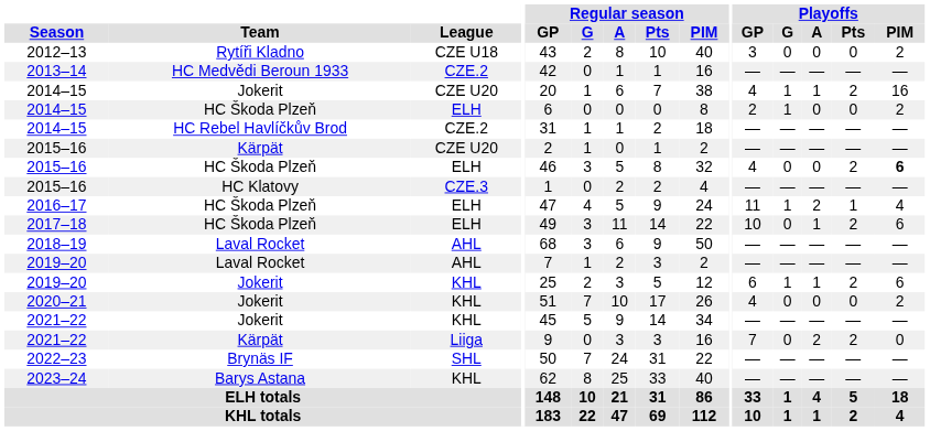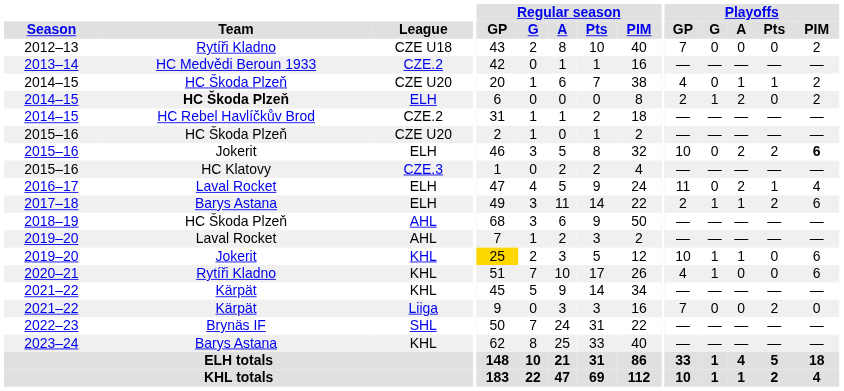 <table border="0" cellpadding="1" cellspacing="0" style="text-align:center; width:60em">
 <tr bgcolor="#e0e0e0">
 <th colspan="3" bgcolor="#ffffff"></th>
 <th rowspan="99" bgcolor="#ffffff"></th>
 <th colspan="5"><a href='#'>Regular season</a></th>
 <th rowspan="99" bgcolor="#ffffff"></th>
 <th colspan="5"><a href='#'>Playoffs</a></th>
 </tr>
 <tr bgcolor="#e0e0e0">
 <th><a href='#'>Season</a></th>
 <th>Team</th>
 <th>League</th>
 <th>GP</th>
 <th><a href='#'>G</a></th>
 <th><a href='#'>A</a></th>
 <th><a href='#'>Pts</a></th>
 <th><a href='#'>PIM</a></th>
 <th>GP</th>
 <th>G</th>
 <th>A</th>
 <th>Pts</th>
 <th>PIM</th>
 </tr>
 <tr>
 <td>2012–13</td>
 <td><a href='#'>Rytíři Kladno</a></td>
 <td>CZE U18</td>
 <td>43</td>
 <td>2</td>
 <td>8</td>
 <td>10</td>
 <td>40</td>
-<td>3</td>
+<td>7</td>
 <td>0</td>
 <td>0</td>
 <td>0</td>
 <td>2</td>
 </tr>
 <tr bgcolor="#f0f0f0">
 <td><a href='#'>2013–14</a></td>
 <td><a href='#'>HC Medvědi Beroun 1933</a></td>
 <td><a href='#'>CZE.2</a></td>
 <td>42</td>
 <td>0</td>
 <td>1</td>
 <td>1</td>
 <td>16</td>
 <td>—</td>
 <td>—</td>
 <td>—</td>
 <td>—</td>
 <td>—</td>
 </tr>
 <tr>
 <td>2014–15</td>
-<td>Jokerit</td>
+<td><a href='#'>HC Škoda Plzeň</a></td>
 <td>CZE U20</td>
 <td>20</td>
 <td>1</td>
 <td>6</td>
 <td>7</td>
 <td>38</td>
 <td>4</td>
+<td>0</td>
 <td>1</td>
 <td>1</td>
 <td>2</td>
-<td>16</td>
 </tr>
 <tr bgcolor="#f0f0f0">
 <td><a href='#'>2014–15</a></td>
-<td>HC Škoda Plzeň</td>
+<td><strong>HC Škoda Plzeň</strong></td>
 <td><a href='#'>ELH</a></td>
 <td>6</td>
 <td>0</td>
 <td>0</td>
 <td>0</td>
 <td>8</td>
 <td>2</td>
 <td>1</td>
-<td>0</td>
+<td>2</td>
 <td>0</td>
 <td>2</td>
 </tr>
 <tr>
 <td><a href='#'>2014–15</a></td>
 <td><a href='#'>HC Rebel Havlíčkův Brod</a></td>
 <td>CZE.2</td>
 <td>31</td>
 <td>1</td>
 <td>1</td>
 <td>2</td>
 <td>18</td>
 <td>—</td>
 <td>—</td>
 <td>—</td>
 <td>—</td>
 <td>—</td>
 </tr>
 <tr bgcolor="#f0f0f0">
 <td>2015–16</td>
-<td><a href='#'>Kärpät</a></td>
+<td>HC Škoda Plzeň</td>
 <td>CZE U20</td>
 <td>2</td>
 <td>1</td>
 <td>0</td>
 <td>1</td>
 <td>2</td>
 <td>—</td>
 <td>—</td>
 <td>—</td>
 <td>—</td>
 <td>—</td>
 </tr>
 <tr>
 <td><a href='#'>2015–16</a></td>
-<td>HC Škoda Plzeň</td>
+<td>Jokerit</td>
 <td>ELH</td>
 <td>46</td>
 <td>3</td>
 <td>5</td>
 <td>8</td>
 <td>32</td>
-<td>4</td>
+<td>10</td>
 <td>0</td>
-<td>0</td>
+<td>2</td>
 <td>2</td>
 <td><strong>6</strong></td>
 </tr>
 <tr bgcolor="#f0f0f0">
 <td 2015–16 Czech 2. Liga season>2015–16</td>
 <td>HC Klatovy</td>
 <td><a href='#'>CZE.3</a></td>
 <td>1</td>
 <td>0</td>
 <td>2</td>
 <td>2</td>
 <td>4</td>
 <td>—</td>
 <td>—</td>
 <td>—</td>
 <td>—</td>
 <td>—</td>
 </tr>
 <tr>
 <td><a href='#'>2016–17</a></td>
-<td>HC Škoda Plzeň</td>
+<td><a href='#'>Laval Rocket</a></td>
 <td>ELH</td>
 <td>47</td>
 <td>4</td>
 <td>5</td>
 <td>9</td>
 <td>24</td>
 <td>11</td>
-<td>1</td>
+<td>0</td>
 <td>2</td>
 <td>1</td>
 <td>4</td>
 </tr>
 <tr bgcolor="#f0f0f0">
 <td><a href='#'>2017–18</a></td>
-<td>HC Škoda Plzeň</td>
+<td><a href='#'>Barys Astana</a></td>
 <td>ELH</td>
 <td>49</td>
 <td>3</td>
 <td>11</td>
 <td>14</td>
 <td>22</td>
-<td>10</td>
-<td>0</td>
+<td>2</td>
+<td>1</td>
 <td>1</td>
 <td>2</td>
 <td>6</td>
 </tr>
 <tr>
 <td><a href='#'>2018–19</a></td>
-<td><a href='#'>Laval Rocket</a></td>
+<td>HC Škoda Plzeň</td>
 <td><a href='#'>AHL</a></td>
 <td>68</td>
 <td>3</td>
 <td>6</td>
 <td>9</td>
 <td>50</td>
 <td>—</td>
 <td>—</td>
 <td>—</td>
 <td>—</td>
 <td>—</td>
 </tr>
 <tr bgcolor="#f0f0f0">
 <td><a href='#'>2019–20</a></td>
 <td>Laval Rocket</td>
 <td>AHL</td>
 <td>7</td>
 <td>1</td>
 <td>2</td>
 <td>3</td>
 <td>2</td>
 <td>—</td>
 <td>—</td>
 <td>—</td>
 <td>—</td>
 <td>—</td>
 </tr>
 <tr>
 <td><a href='#'>2019–20</a></td>
 <td><a href='#'>Jokerit</a></td>
 <td><a href='#'>KHL</a></td>
-<td>25</td>
+<td style="background: gold;">25</td>
 <td>2</td>
 <td>3</td>
 <td>5</td>
 <td>12</td>
-<td>6</td>
+<td>10</td>
 <td>1</td>
 <td>1</td>
-<td>2</td>
+<td>0</td>
 <td>6</td>
 </tr>
 <tr bgcolor="#f0f0f0">
 <td><a href='#'>2020–21</a></td>
-<td>Jokerit</td>
+<td><a href='#'>Rytíři Kladno</a></td>
 <td>KHL</td>
 <td>51</td>
 <td>7</td>
 <td>10</td>
 <td>17</td>
 <td>26</td>
 <td>4</td>
+<td>1</td>
 <td>0</td>
 <td>0</td>
-<td>0</td>
-<td>2</td>
+<td>6</td>
 </tr>
 <tr>
 <td><a href='#'>2021–22</a></td>
-<td>Jokerit</td>
+<td><a href='#'>Kärpät</a></td>
 <td>KHL</td>
 <td>45</td>
 <td>5</td>
 <td>9</td>
 <td>14</td>
 <td>34</td>
 <td>—</td>
 <td>—</td>
 <td>—</td>
 <td>—</td>
 <td>—</td>
 </tr>
 <tr bgcolor="#f0f0f0">
 <td><a href='#'>2021–22</a></td>
 <td><a href='#'>Kärpät</a></td>
 <td><a href='#'>Liiga</a></td>
 <td>9</td>
 <td>0</td>
 <td>3</td>
 <td>3</td>
 <td>16</td>
 <td>7</td>
 <td>0</td>
-<td>2</td>
+<td>0</td>
 <td>2</td>
 <td>0</td>
 </tr>
 <tr>
 <td><a href='#'>2022–23</a></td>
 <td><a href='#'>Brynäs IF</a></td>
 <td><a href='#'>SHL</a></td>
 <td>50</td>
 <td>7</td>
 <td>24</td>
 <td>31</td>
 <td>22</td>
 <td>—</td>
 <td>—</td>
 <td>—</td>
 <td>—</td>
 <td>—</td>
 </tr>
 <tr bgcolor="#f0f0f0">
 <td><a href='#'>2023–24</a></td>
 <td><a href='#'>Barys Astana</a></td>
 <td>KHL</td>
 <td>62</td>
 <td>8</td>
 <td>25</td>
 <td>33</td>
 <td>40</td>
 <td>—</td>
 <td>—</td>
 <td>—</td>
 <td>—</td>
 <td>—</td>
 </tr>
 <tr bgcolor="#e0e0e0">
 <th colspan="3">ELH totals</th>
 <th>148</th>
 <th>10</th>
 <th>21</th>
 <th>31</th>
 <th>86</th>
 <th>33</th>
 <th>1</th>
 <th>4</th>
 <th>5</th>
 <th>18</th>
 </tr>
 <tr bgcolor="#e0e0e0">
 <th colspan="3">KHL totals</th>
 <th>183</th>
 <th>22</th>
 <th>47</th>
 <th>69</th>
 <th>112</th>
 <th>10</th>
 <th>1</th>
 <th>1</th>
 <th>2</th>
 <th>4</th>
 </tr>
 </table>
